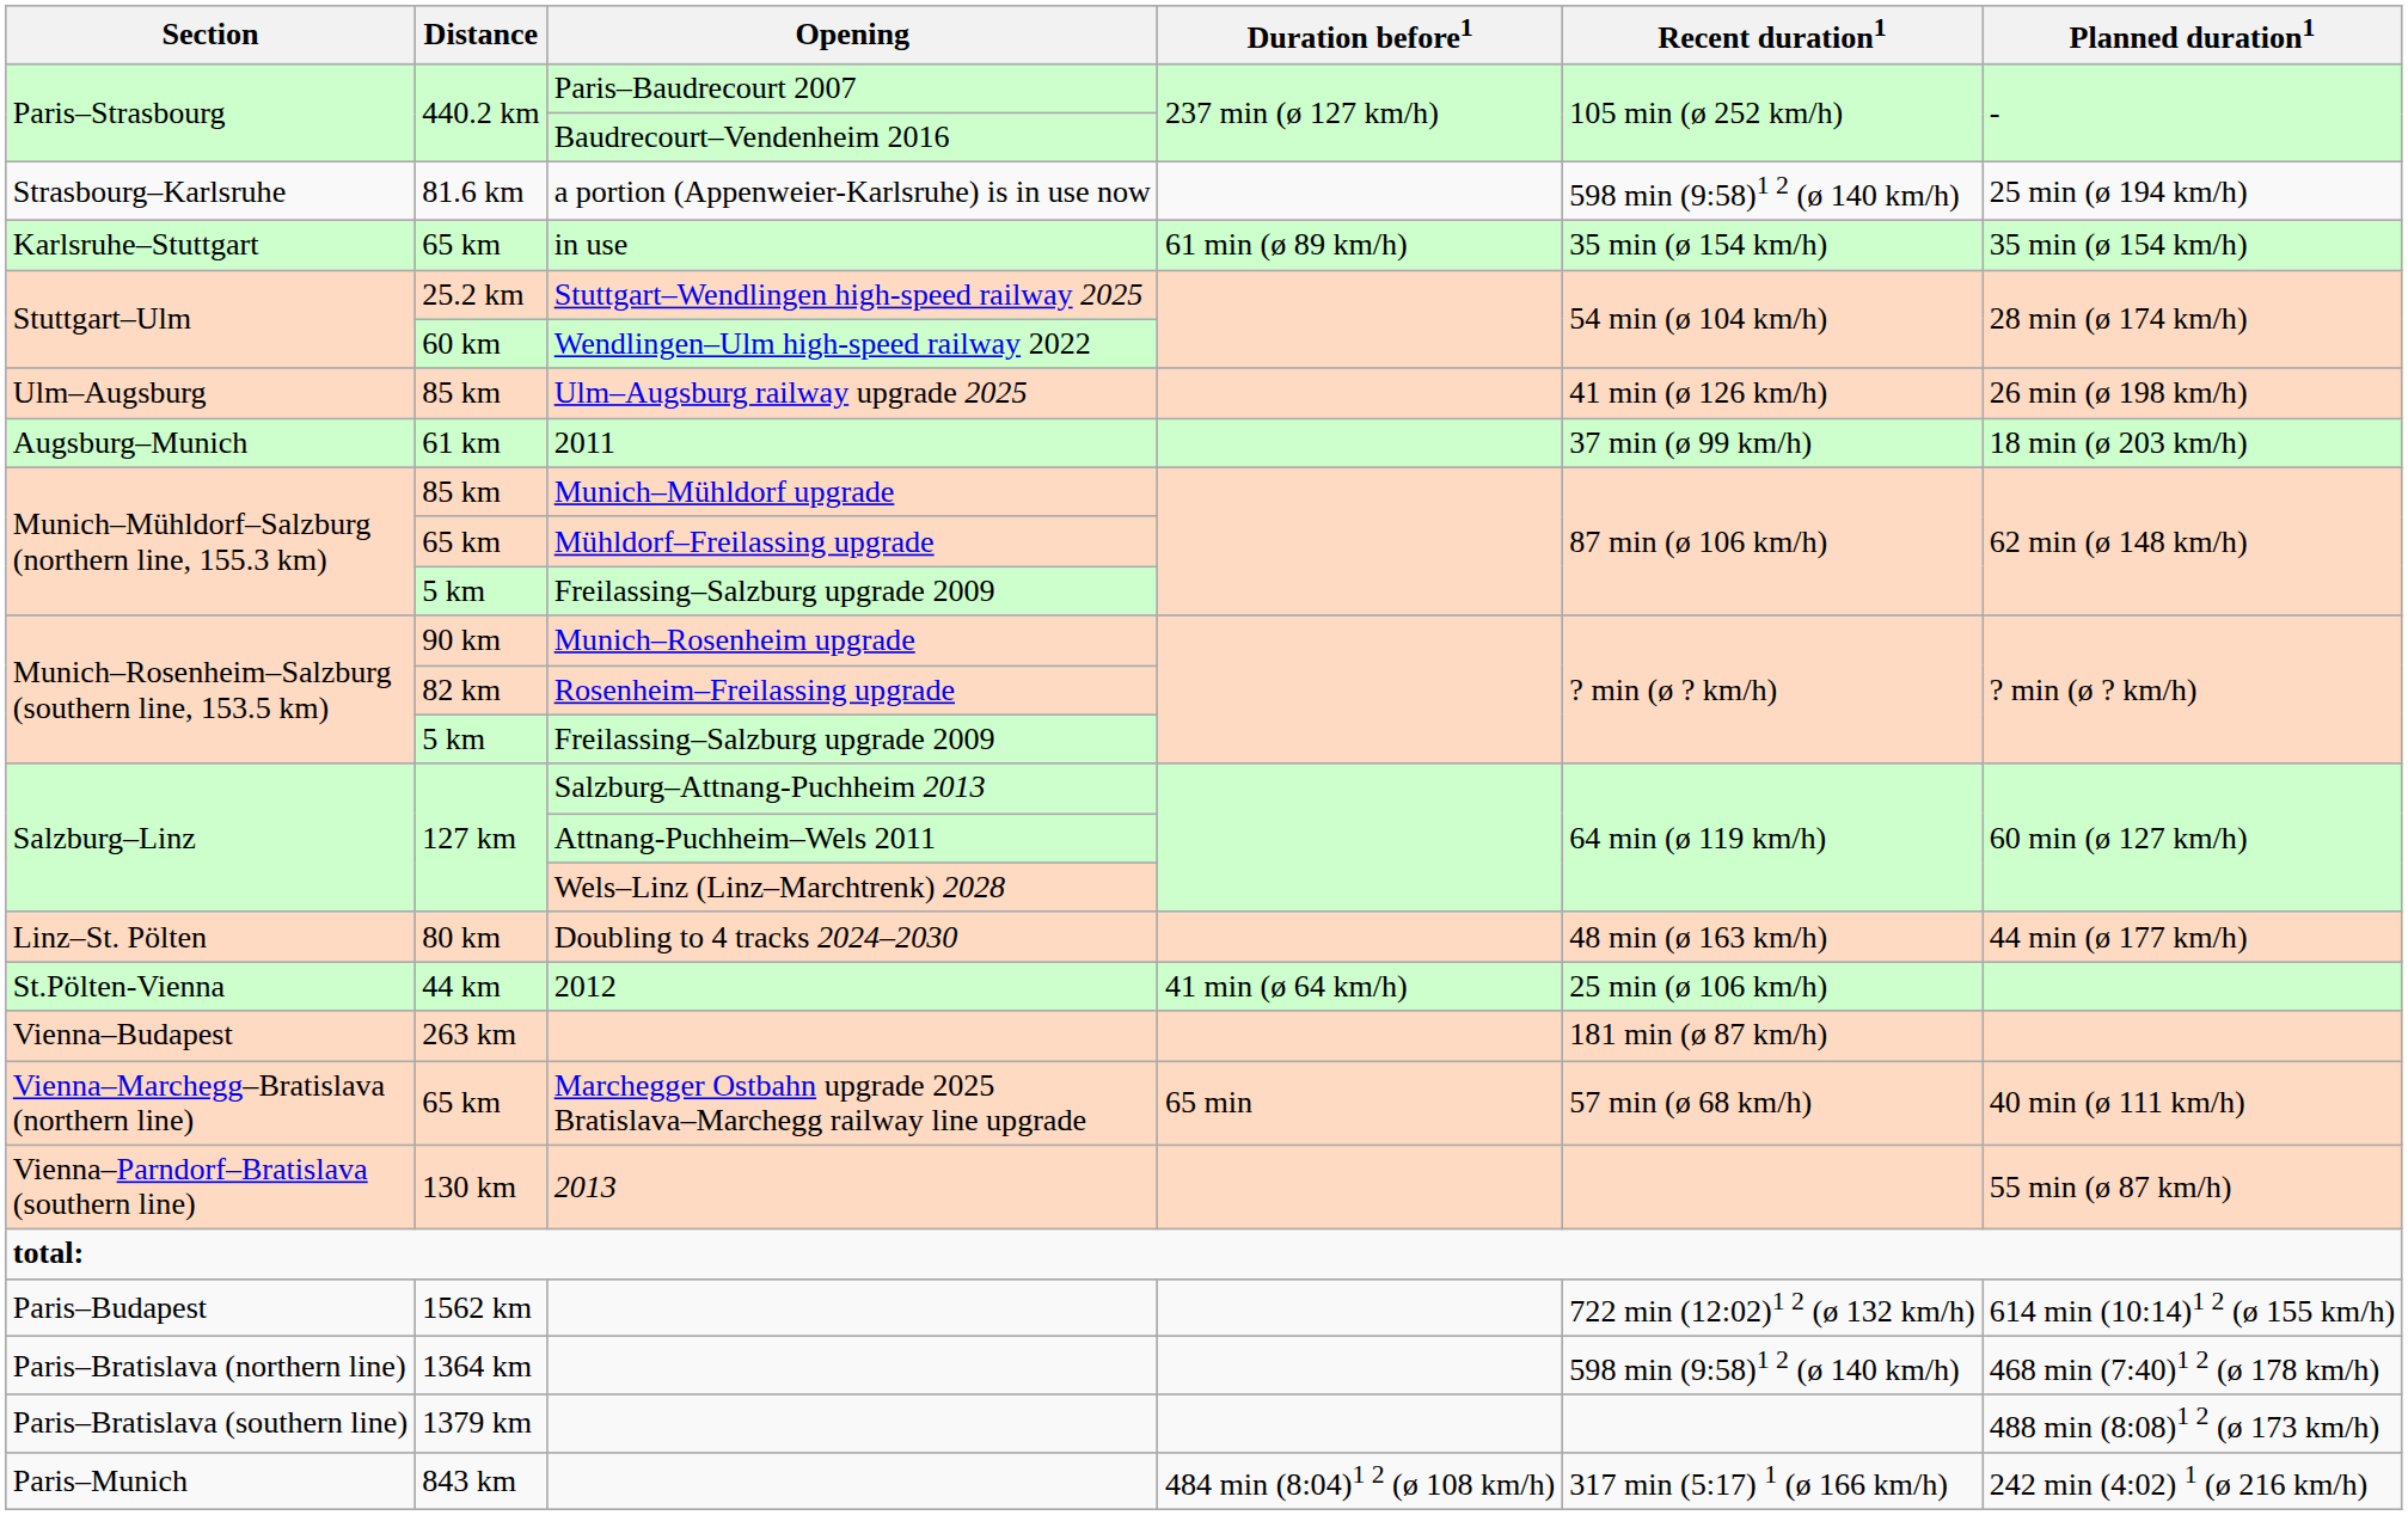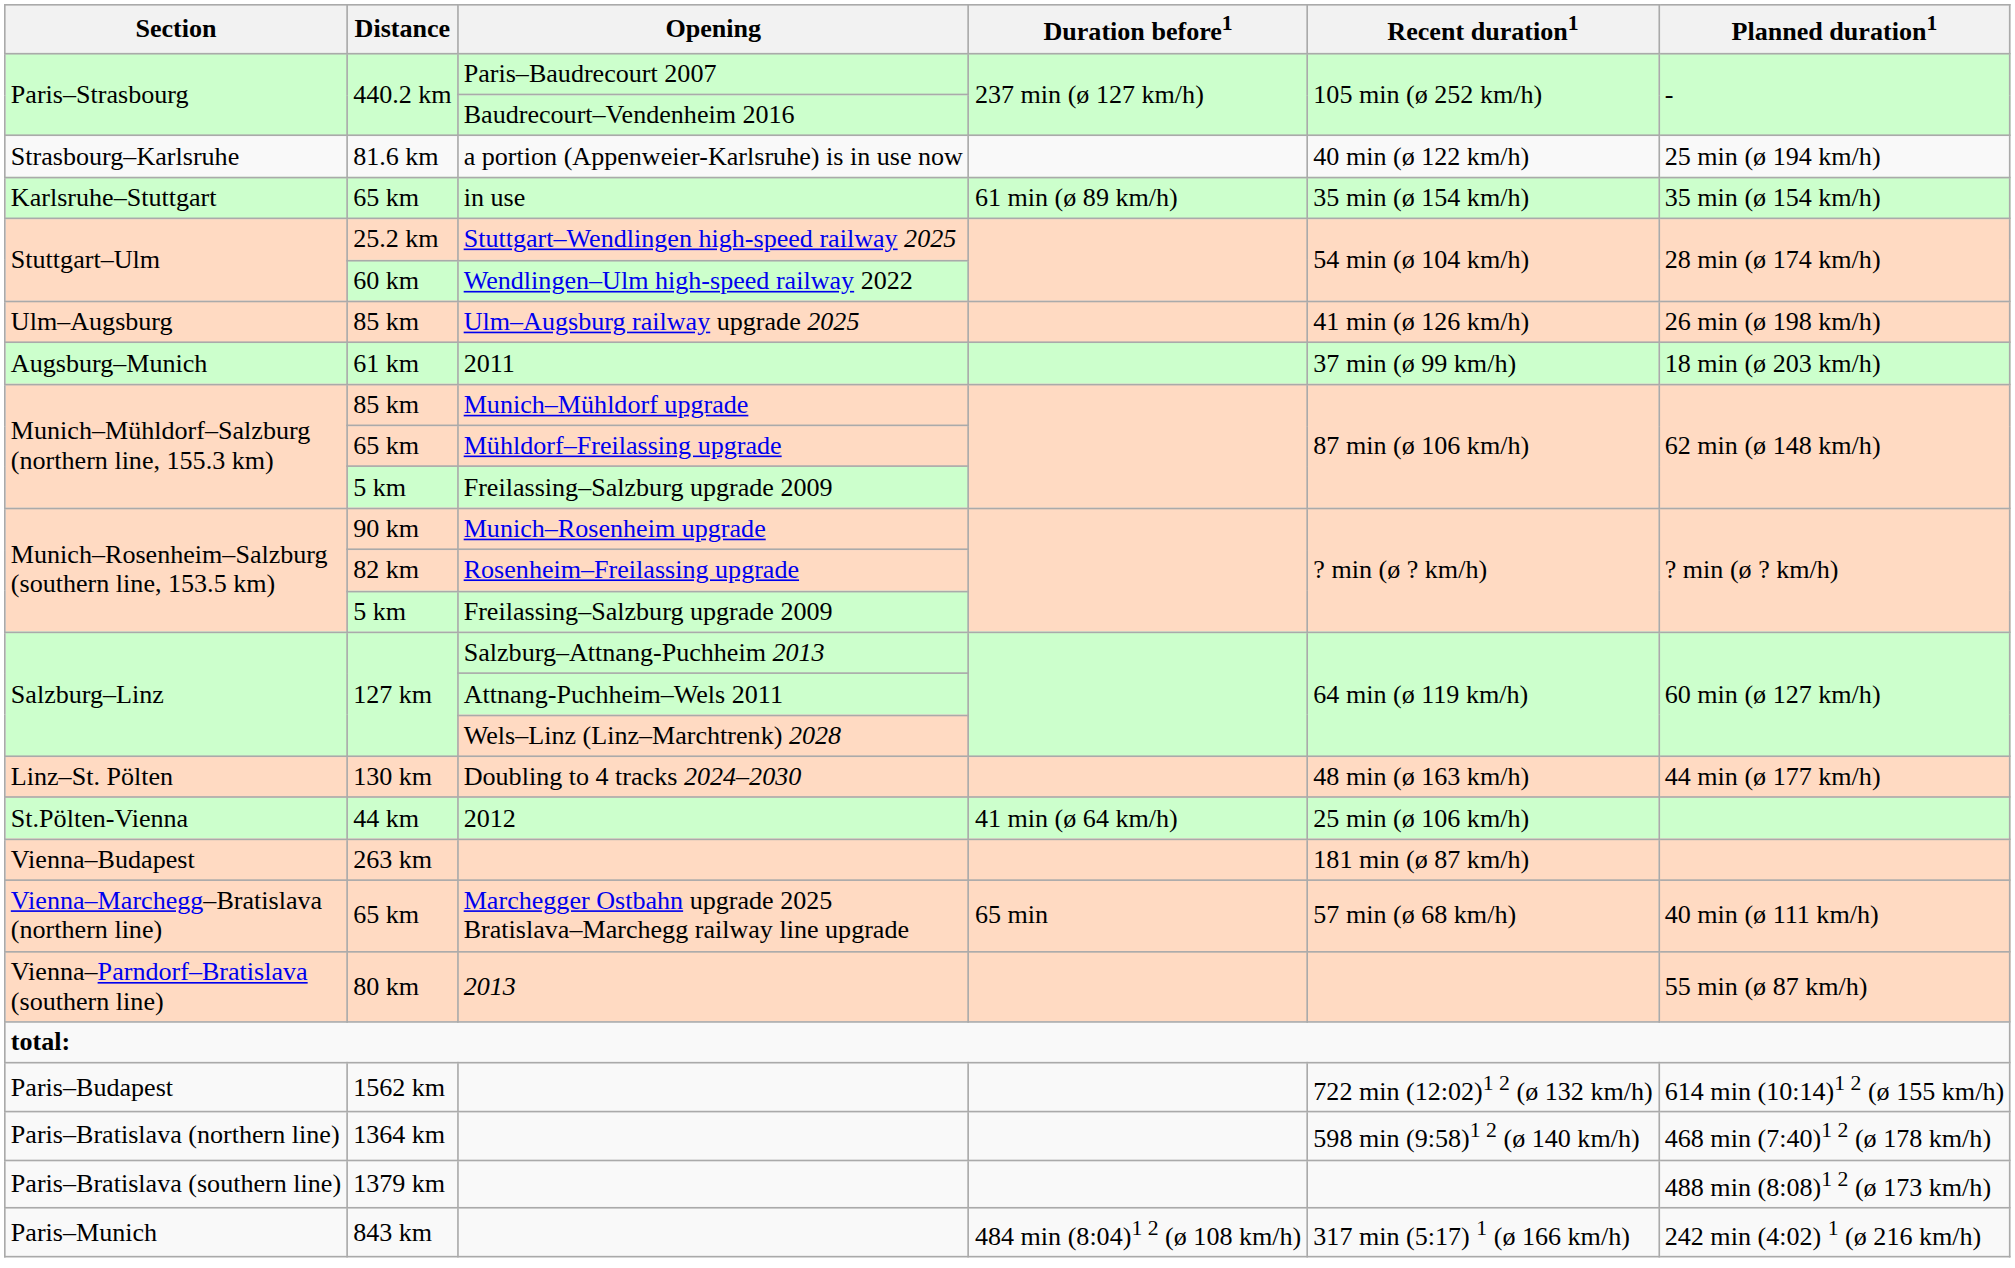 <table class="wikitable">
 <tr>
 <th class="hintergrundfarbe6">Section</th>
 <th class="hintergrundfarbe6">Distance</th>
 <th class="hintergrundfarbe6">Opening</th>
 <th class="hintergrundfarbe6">Duration before<sup>1</sup></th>
 <th class="hintergrundfarbe6">Recent duration<sup>1</sup></th>
 <th class="hintergrundfarbe6">Planned duration<sup>1</sup></th>
 </tr>
 <tr style="background-color: #ccffcc;">
 <td rowspan=2>Paris–Strasbourg</td>
 <td rowspan=2>440.2 km</td>
 <td>Paris–Baudrecourt 2007</td>
 <td rowspan=2>237 min (ø 127 km/h)</td>
 <td rowspan=2>105 min (ø 252 km/h)</td>
 <td rowspan=2>-</td>
 </tr>
 <tr style="background-color: #ccffcc;">
 <td>Baudrecourt–Vendenheim 2016</td>
 </tr>
 <tr>
 <td>Strasbourg–Karlsruhe</td>
 <td>81.6 km</td>
 <td>a portion (Appenweier-Karlsruhe) is in use now</td>
 <td></td>
-<td>598 min (9:58)<sup>1 2</sup> (ø 140 km/h)</td>
+<td>40 min (ø 122 km/h)</td>
 <td>25 min (ø 194 km/h)</td>
 </tr>
 <tr style="background-color: #ccffcc;">
 <td>Karlsruhe–Stuttgart</td>
 <td>65 km</td>
 <td>in use</td>
 <td>61 min (ø 89 km/h)</td>
 <td>35 min (ø 154 km/h)</td>
 <td>35 min (ø 154 km/h)</td>
 </tr>
 <tr style="background-color: #ffdac2;">
 <td rowspan=2>Stuttgart–Ulm</td>
 <td>25.2 km</td>
 <td><a href='#'>Stuttgart–Wendlingen high-speed railway</a> <em>2025</em></td>
 <td rowspan=2></td>
 <td rowspan=2>54 min (ø 104 km/h)</td>
 <td rowspan=2>28 min (ø 174 km/h)</td>
 </tr>
 <tr style="background-color: #ccffcc;">
 <td>60 km</td>
 <td><a href='#'>Wendlingen–Ulm high-speed railway</a> 2022</td>
 </tr>
 <tr style="background-color: #ffdac2;">
 <td>Ulm–Augsburg</td>
 <td>85 km</td>
 <td><a href='#'>Ulm–Augsburg railway</a> upgrade <em>2025</em></td>
 <td></td>
 <td>41 min (ø 126 km/h)</td>
 <td>26 min (ø 198 km/h)</td>
 </tr>
 <tr style="background-color: #ccffcc;">
 <td>Augsburg–Munich</td>
 <td>61 km</td>
 <td>2011</td>
 <td></td>
 <td>37 min (ø 99 km/h)</td>
 <td>18 min (ø 203 km/h)</td>
 </tr>
 <tr style="background-color: #ffdac2;">
 <td rowspan=3>Munich–Mühldorf–Salzburg<br>(northern line, 155.3 km)</td>
 <td>85 km</td>
 <td><a href='#'>Munich–Mühldorf upgrade</a></td>
 <td rowspan=3></td>
 <td rowspan=3>87 min (ø 106 km/h)</td>
 <td rowspan=3>62 min (ø 148 km/h)</td>
 </tr>
 <tr style="background-color: #ffdac2;">
 <td>65 km</td>
 <td><a href='#'>Mühldorf–Freilassing upgrade</a></td>
 </tr>
 <tr style="background-color: #ccffcc;">
 <td>5 km</td>
 <td>Freilassing–Salzburg upgrade 2009</td>
 </tr>
 <tr style="background-color: #ffdac2;">
 <td rowspan=3>Munich–Rosenheim–Salzburg<br>(southern line, 153.5 km)</td>
 <td>90 km</td>
 <td><a href='#'>Munich–Rosenheim upgrade</a></td>
 <td rowspan=3></td>
 <td rowspan=3>? min (ø ? km/h)</td>
 <td rowspan=3>? min (ø ? km/h)</td>
 </tr>
 <tr style="background-color: #ffdac2;">
 <td>82 km</td>
 <td><a href='#'>Rosenheim–Freilassing upgrade</a></td>
 </tr>
 <tr style="background-color: #ccffcc;">
 <td>5 km</td>
 <td>Freilassing–Salzburg upgrade 2009</td>
 </tr>
 <tr style="background-color: #ccffcc;">
 <td rowspan=3>Salzburg–Linz</td>
 <td rowspan=3>127 km</td>
 <td>Salzburg–Attnang-Puchheim <em>2013</em></td>
 <td rowspan=3></td>
 <td rowspan=3>64 min (ø 119 km/h)</td>
 <td rowspan=3>60 min (ø 127 km/h)</td>
 </tr>
 <tr style="background-color: #ccffcc;">
 <td>Attnang-Puchheim–Wels 2011</td>
 </tr>
 <tr style="background-color: #ffdac2;">
 <td>Wels–Linz (Linz–Marchtrenk) <em>2028</em></td>
 </tr>
 <tr style="background-color: #ffdac2;">
 <td>Linz–St. Pölten</td>
-<td>80 km</td>
+<td>130 km</td>
 <td>Doubling to 4 tracks <em>2024–2030</em></td>
 <td></td>
 <td>48 min (ø 163 km/h)</td>
 <td>44 min (ø 177 km/h)</td>
 </tr>
 <tr style="background-color: #ccffcc;">
 <td>St.Pölten-Vienna</td>
 <td>44 km</td>
 <td>2012</td>
 <td>41 min (ø 64 km/h)</td>
 <td>25 min (ø 106 km/h)</td>
 <td></td>
 </tr>
 <tr style="background-color: #ffdac2;">
 <td>Vienna–Budapest</td>
 <td>263 km</td>
 <td></td>
 <td></td>
 <td>181 min (ø 87 km/h)</td>
 <td></td>
 </tr>
 <tr style="background-color: #ffdac2;">
 <td><a href='#'>Vienna–Marchegg</a>–Bratislava<br>(northern line)</td>
 <td>65 km</td>
 <td><a href='#'>Marchegger Ostbahn</a> upgrade 2025<br>Bratislava–Marchegg railway line upgrade</td>
 <td>65 min</td>
 <td>57 min (ø 68 km/h)</td>
 <td>40 min (ø 111 km/h)</td>
 </tr>
 <tr style="background-color: #ffdac2;">
 <td>Vienna–<a href='#'>Parndorf–Bratislava</a><br>(southern line)</td>
-<td>130 km</td>
+<td>80 km</td>
 <td><em>2013</em></td>
 <td></td>
 <td></td>
 <td>55 min (ø 87 km/h)</td>
 </tr>
 <tr>
 <td colspan=8><strong>total:</strong></td>
 </tr>
 <tr>
 <td>Paris–Budapest</td>
 <td>1562 km</td>
 <td></td>
 <td></td>
 <td>722 min (12:02)<sup>1 2</sup> (ø 132 km/h)</td>
 <td>614 min (10:14)<sup>1 2</sup> (ø 155 km/h)</td>
 </tr>
 <tr>
 <td>Paris–Bratislava (northern line)</td>
 <td>1364 km</td>
 <td></td>
 <td></td>
 <td>598 min (9:58)<sup>1 2</sup> (ø 140 km/h)</td>
 <td>468 min (7:40)<sup>1 2</sup> (ø 178 km/h)</td>
 </tr>
 <tr>
 <td>Paris–Bratislava (southern line)</td>
 <td>1379 km</td>
 <td></td>
 <td></td>
 <td></td>
 <td>488 min (8:08)<sup>1 2</sup> (ø 173 km/h)</td>
 </tr>
 <tr>
 <td>Paris–Munich</td>
 <td>843 km</td>
 <td></td>
 <td>484 min (8:04)<sup>1 2</sup> (ø 108 km/h)</td>
 <td>317 min (5:17) <sup>1</sup> (ø 166 km/h)</td>
 <td>242 min (4:02) <sup>1</sup> (ø 216 km/h)</td>
 </tr>
 </table>
